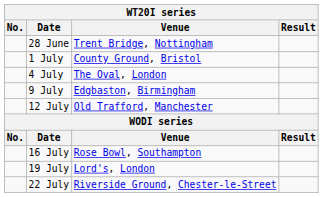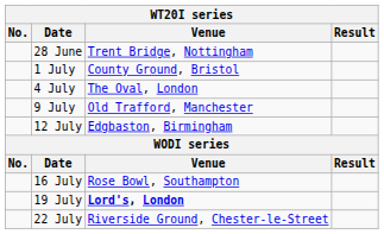 <table class="wikitable">
 <tr>
 <th colspan="4">WT20I series</th>
 </tr>
 <tr>
 <th>No.</th>
 <th>Date</th>
 <th>Venue</th>
 <th>Result</th>
 </tr>
 <tr>
 <td></td>
 <td>28 June</td>
 <td><a href='#'>Trent Bridge</a>, <a href='#'>Nottingham</a></td>
 <td></td>
 </tr>
 <tr>
 <td></td>
 <td>1 July</td>
 <td><a href='#'>County Ground</a>, <a href='#'>Bristol</a></td>
 <td></td>
 </tr>
 <tr>
 <td></td>
 <td>4 July</td>
 <td><a href='#'>The Oval</a>, <a href='#'>London</a></td>
 <td></td>
 </tr>
 <tr>
 <td></td>
 <td>9 July</td>
-<td><a href='#'>Edgbaston</a>, <a href='#'>Birmingham</a></td>
+<td><a href='#'>Old Trafford</a>, <a href='#'>Manchester</a></td>
 <td></td>
 </tr>
 <tr>
 <td></td>
 <td>12 July</td>
-<td><a href='#'>Old Trafford</a>, <a href='#'>Manchester</a></td>
+<td><a href='#'>Edgbaston</a>, <a href='#'>Birmingham</a></td>
 <td></td>
 </tr>
 <tr>
 <th colspan="4">WODI series</th>
 </tr>
 <tr>
 <th>No.</th>
 <th>Date</th>
 <th>Venue</th>
 <th>Result</th>
 </tr>
 <tr>
 <td></td>
 <td>16 July</td>
 <td><a href='#'>Rose Bowl</a>, <a href='#'>Southampton</a></td>
 <td></td>
 </tr>
 <tr>
 <td></td>
 <td>19 July</td>
-<td><a href='#'>Lord's</a>, <a href='#'>London</a></td>
+<td><strong><a href='#'>Lord's</a>, <a href='#'>London</a></strong></td>
 <td></td>
 </tr>
 <tr>
 <td></td>
 <td>22 July</td>
 <td><a href='#'>Riverside Ground</a>, <a href='#'>Chester-le-Street</a></td>
 <td></td>
 </tr>
 </table>
